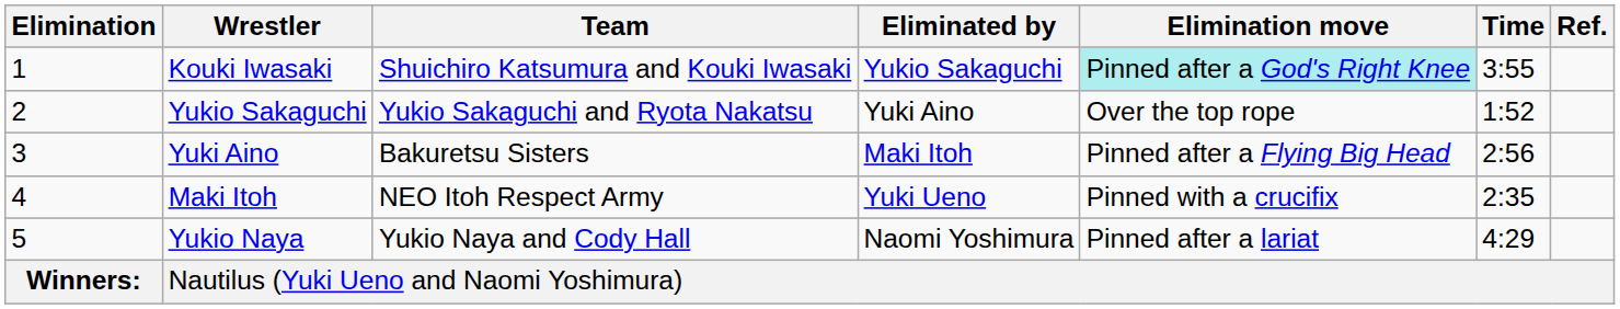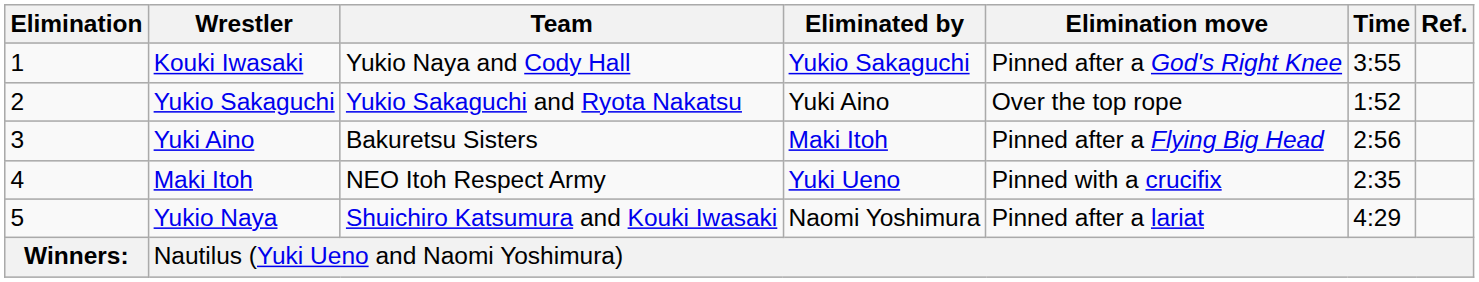 <table class="wikitable" border="1">
 <tr>
 <th>Elimination</th>
 <th>Wrestler</th>
 <th>Team</th>
 <th>Eliminated by</th>
 <th>Elimination move</th>
 <th>Time</th>
 <th>Ref.</th>
 </tr>
 <tr>
 <td>1</td>
 <td><a href='#'>Kouki Iwasaki</a></td>
-<td><a href='#'>Shuichiro Katsumura</a> and <a href='#'>Kouki Iwasaki</a></td>
+<td>Yukio Naya and <a href='#'>Cody Hall</a></td>
 <td><a href='#'>Yukio Sakaguchi</a></td>
-<td style="background: paleturquoise;">Pinned after a <em><a href='#'>God's Right Knee</a></em></td>
+<td>Pinned after a <em><a href='#'>God's Right Knee</a></em></td>
 <td>3:55</td>
 <td></td>
 </tr>
 <tr>
 <td>2</td>
 <td><a href='#'>Yukio Sakaguchi</a></td>
 <td><a href='#'>Yukio Sakaguchi</a> and <a href='#'>Ryota Nakatsu</a></td>
 <td>Yuki Aino</td>
 <td>Over the top rope</td>
 <td>1:52</td>
 <td></td>
 </tr>
 <tr>
 <td>3</td>
 <td><a href='#'>Yuki Aino</a></td>
 <td>Bakuretsu Sisters</td>
 <td><a href='#'>Maki Itoh</a></td>
 <td>Pinned after a <em><a href='#'>Flying Big Head</a></em></td>
 <td>2:56</td>
 <td></td>
 </tr>
 <tr>
 <td>4</td>
 <td><a href='#'>Maki Itoh</a></td>
 <td>NEO Itoh Respect Army</td>
 <td><a href='#'>Yuki Ueno</a></td>
 <td>Pinned with a <a href='#'>crucifix</a></td>
 <td>2:35</td>
 <td></td>
 </tr>
 <tr>
 <td>5</td>
 <td><a href='#'>Yukio Naya</a></td>
-<td>Yukio Naya and <a href='#'>Cody Hall</a></td>
+<td><a href='#'>Shuichiro Katsumura</a> and <a href='#'>Kouki Iwasaki</a></td>
 <td>Naomi Yoshimura</td>
 <td>Pinned after a <a href='#'>lariat</a></td>
 <td>4:29</td>
 <td></td>
 </tr>
 <tr>
 <th>Winners:</th>
 <td colspan="6" bgcolor="#f2f2f2">Nautilus (<a href='#'>Yuki Ueno</a> and Naomi Yoshimura)</td>
 </tr>
 </table>
